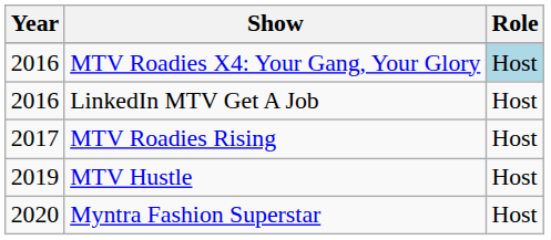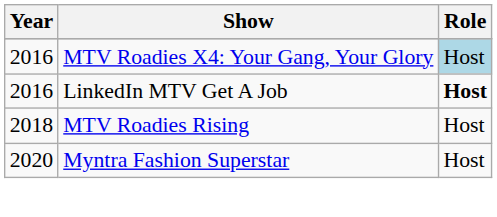 <table class="wikitable sortable">
 <tr style="text-align:center;">
 <th>Year</th>
 <th>Show</th>
 <th>Role</th>
 </tr>
 <tr>
 </tr>
 <tr>
 <td>2016</td>
 <td><a href='#'>MTV Roadies X4: Your Gang, Your Glory</a></td>
 <td style="background: lightblue;">Host</td>
 </tr>
 <tr>
 <td>2016</td>
 <td>LinkedIn MTV Get A Job</td>
-<td>Host</td>
+<td><strong>Host</strong></td>
 </tr>
 <tr>
-<td>2017</td>
+<td>2018</td>
 <td><a href='#'>MTV Roadies Rising</a></td>
-<td>Host</td>
-</tr>
-<tr>
-<td>2019</td>
-<td><a href='#'>MTV Hustle</a></td>
 <td>Host</td>
 </tr>
 <tr>
 <td>2020</td>
 <td><a href='#'>Myntra Fashion Superstar</a></td>
 <td>Host</td>
 </tr>
 </table>
